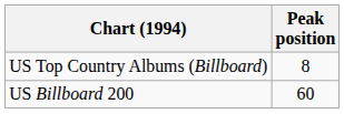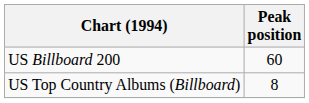 <table class="wikitable">
 <tr>
 <th>Chart (1994)</th>
 <th>Peak<br>position</th>
 </tr>
 <tr>
+<td>US <em>Billboard</em> 200</td>
+<td align="center">60</td>
+</tr>
+<tr>
 <td>US Top Country Albums (<em>Billboard</em>)</td>
 <td align="center">8</td>
 </tr>
 <tr>
-<td>US <em>Billboard</em> 200</td>
-<td align="center">60</td>
-</tr>
-<tr>
 </tr>
 </table>
